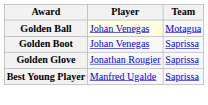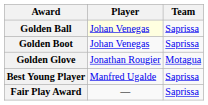 <table class="wikitable">
 <tr>
 <th>Award</th>
 <th>Player</th>
 <th>Team</th>
 </tr>
 <tr>
 <th>Golden Ball</th>
 <td style="background: lightyellow;"> <a href='#'>Johan Venegas</a></td>
-<td> <a href='#'>Motagua</a></td>
+<td> <a href='#'>Saprissa</a></td>
 </tr>
 <tr>
 <th>Golden Boot</th>
 <td> <a href='#'>Johan Venegas</a></td>
 <td> <a href='#'>Saprissa</a></td>
 </tr>
 <tr>
 <th>Golden Glove</th>
 <td> <a href='#'>Jonathan Rougier</a></td>
-<td> <a href='#'>Saprissa</a></td>
+<td> <a href='#'>Motagua</a></td>
 </tr>
 <tr>
 <th>Best Young Player</th>
 <td> <a href='#'>Manfred Ugalde</a></td>
 <td> <a href='#'>Saprissa</a></td>
 </tr>
+<tr>
+<th>Fair Play Award</th>
+<td align=center>—</td>
+<td> <a href='#'>Saprissa</a></td>
+</tr>
 </table>
